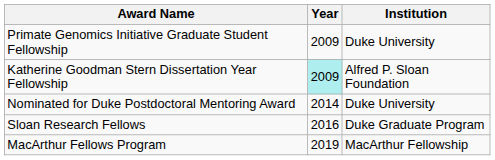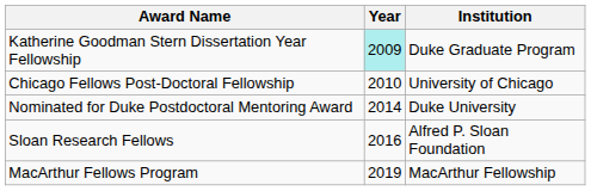 <table class="wikitable">
 <tr>
 <th>Award Name</th>
 <th>Year</th>
 <th>Institution</th>
 </tr>
 <tr>
-<td>Primate Genomics Initiative Graduate Student Fellowship </td>
-<td>2009</td>
-<td>Duke University</td>
+<td>Katherine Goodman Stern Dissertation Year Fellowship </td>
+<td style="background: paleturquoise;">2009</td>
+<td>Duke Graduate Program</td>
 </tr>
 <tr>
-<td>Katherine Goodman Stern Dissertation Year Fellowship </td>
-<td style="background: paleturquoise;">2009</td>
-<td>Alfred P. Sloan Foundation</td>
+<td>Chicago Fellows Post-Doctoral Fellowship</td>
+<td>2010</td>
+<td>University of Chicago</td>
 </tr>
 <tr>
 <td>Nominated for Duke Postdoctoral Mentoring Award</td>
 <td>2014</td>
 <td>Duke University</td>
 </tr>
 <tr>
 <td>Sloan Research Fellows</td>
 <td>2016</td>
-<td>Duke Graduate Program</td>
+<td>Alfred P. Sloan Foundation</td>
 </tr>
 <tr>
 <td>MacArthur Fellows Program</td>
 <td>2019</td>
 <td>MacArthur Fellowship</td>
 </tr>
 </table>
